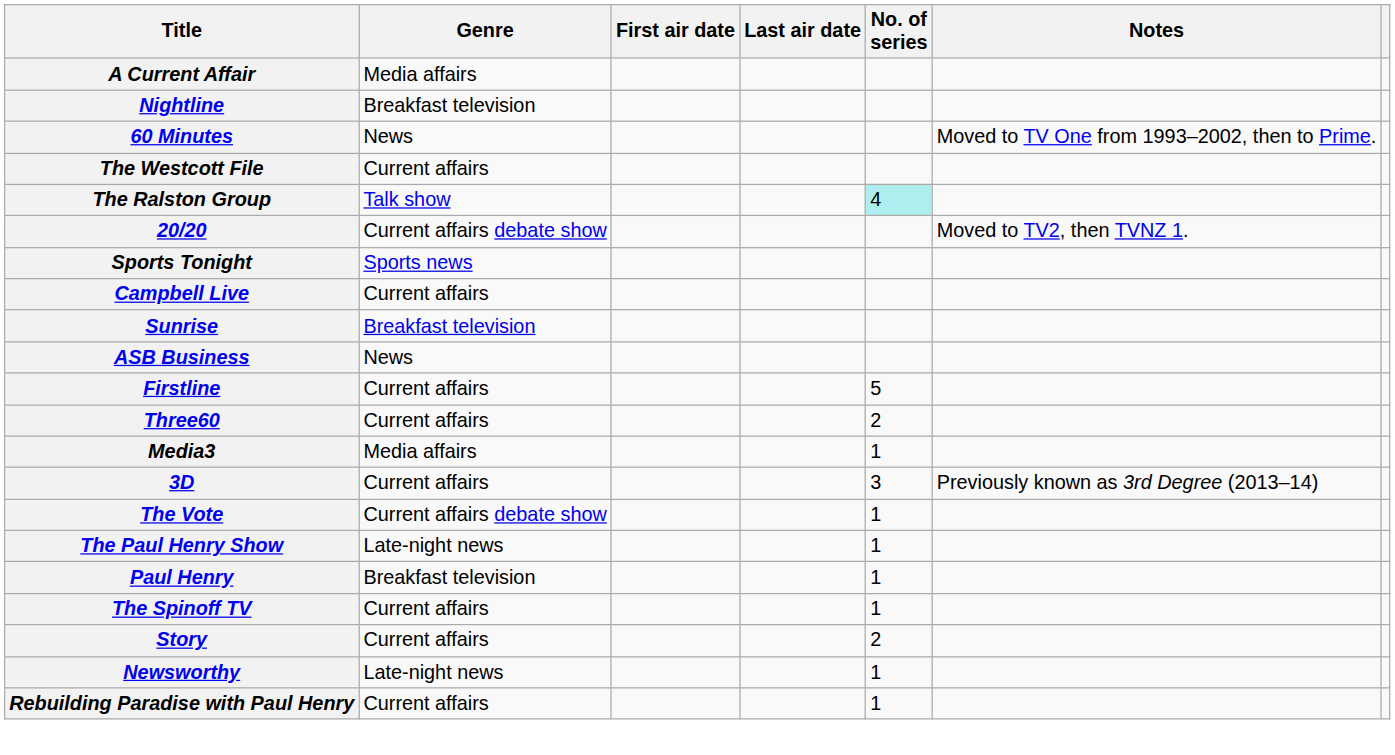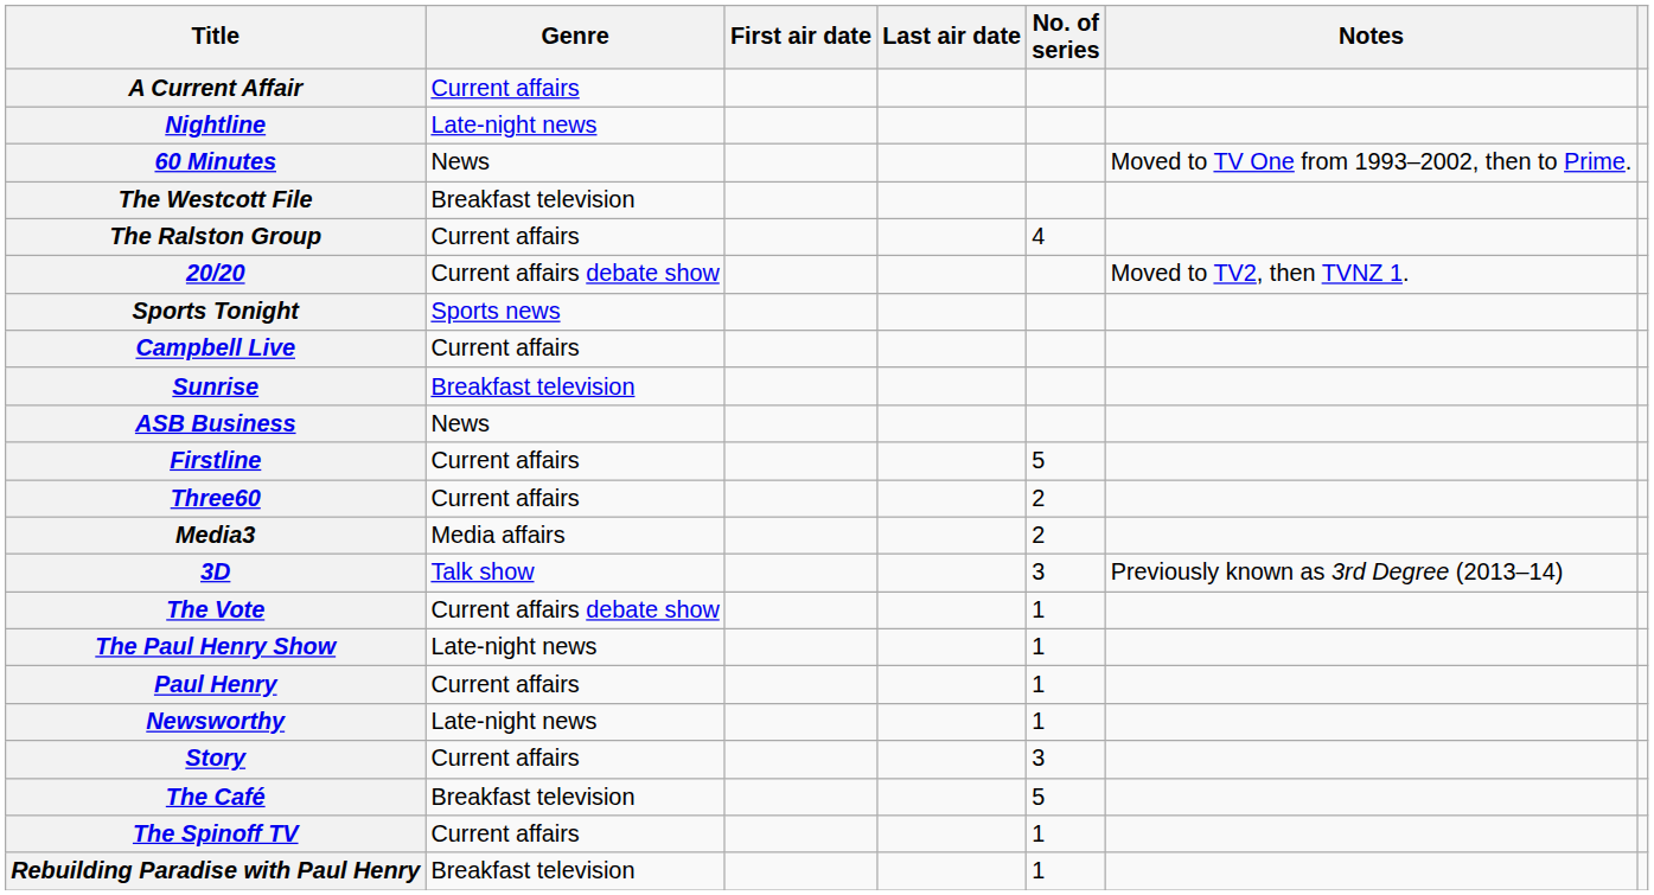 <table class="wikitable plainrowheaders sortable">
 <tr>
 <th scope="col">Title</th>
 <th scope="col">Genre</th>
 <th scope="col">First air date</th>
 <th scope="col">Last air date</th>
 <th scope="col">No. of<br>series</th>
 <th scope="col" class="unsortable">Notes</th>
 <th scope="col" class="unsortable"></th>
 </tr>
 <tr>
 <th scope="row"><em>A Current Affair</em></th>
-<td>Media affairs</td>
+<td><a href='#'>Current affairs</a></td>
 <td></td>
 <td></td>
 <td></td>
 <td></td>
 <td style="text-align:center;"></td>
 </tr>
 <tr>
 <th scope="row"><em><a href='#'>Nightline</a></em></th>
-<td>Breakfast television</td>
+<td><a href='#'>Late-night news</a></td>
 <td></td>
 <td></td>
 <td></td>
 <td></td>
 <td style="text-align:center;"></td>
 </tr>
 <tr>
 <th scope="row"><em><a href='#'>60 Minutes</a></em></th>
 <td>News</td>
 <td><br></td>
 <td><br></td>
 <td></td>
 <td>Moved to <a href='#'>TV One</a> from 1993–2002, then to <a href='#'>Prime</a>.</td>
 <td style="text-align:center;"></td>
 </tr>
 <tr>
 <th scope="row"><em>The Westcott File</em></th>
-<td>Current affairs</td>
+<td>Breakfast television</td>
 <td></td>
 <td></td>
 <td></td>
 <td></td>
 <td style="text-align:center;"></td>
 </tr>
 <tr>
 <th scope="row"><em>The Ralston Group</em></th>
-<td><a href='#'>Talk show</a></td>
+<td>Current affairs</td>
 <td></td>
 <td></td>
-<td style="background: paleturquoise;">4</td>
+<td>4</td>
 <td></td>
 <td style="text-align:center;"></td>
 </tr>
 <tr>
 <th scope="row"><em><a href='#'>20/20</a></em></th>
 <td>Current affairs <a href='#'>debate show</a></td>
 <td></td>
 <td></td>
 <td></td>
 <td>Moved to <a href='#'>TV2</a>, then <a href='#'>TVNZ 1</a>.</td>
 <td style="text-align:center;"></td>
 </tr>
 <tr>
 <th scope="row"><em>Sports Tonight</em></th>
 <td><a href='#'>Sports news</a></td>
 <td></td>
 <td></td>
 <td></td>
 <td></td>
 <td style="text-align:center;"></td>
 </tr>
 <tr>
 <th scope="row"><em><a href='#'>Campbell Live</a></em></th>
 <td>Current affairs</td>
 <td></td>
 <td></td>
 <td></td>
 <td></td>
 <td style="text-align:center;"></td>
 </tr>
 <tr>
 <th scope="row"><em><a href='#'>Sunrise</a></em></th>
 <td><a href='#'>Breakfast television</a></td>
 <td></td>
 <td></td>
 <td></td>
 <td></td>
 <td style="text-align:center;"></td>
 </tr>
 <tr>
 <th scope="row"><em><a href='#'>ASB Business</a></em></th>
 <td>News</td>
 <td></td>
 <td></td>
 <td></td>
 <td></td>
 <td style="text-align:center;"></td>
 </tr>
 <tr>
 <th scope="row"><em><a href='#'>Firstline</a></em></th>
 <td>Current affairs</td>
 <td></td>
 <td></td>
 <td>5</td>
 <td></td>
 <td style="text-align:center;"></td>
 </tr>
 <tr>
 <th scope="row"><em><a href='#'>Three60</a></em></th>
 <td>Current affairs</td>
 <td></td>
 <td></td>
 <td>2</td>
 <td></td>
 <td style="text-align:center;"></td>
 </tr>
 <tr>
 <th scope="row"><em>Media3</em></th>
 <td>Media affairs</td>
 <td></td>
 <td></td>
-<td>1</td>
+<td>2</td>
 <td></td>
 <td style="text-align:center;"></td>
 </tr>
 <tr>
 <th scope="row"><em><a href='#'>3D</a></em></th>
-<td>Current affairs</td>
+<td><a href='#'>Talk show</a></td>
 <td></td>
 <td></td>
 <td>3</td>
 <td>Previously known as <em>3rd Degree</em> (2013–14)</td>
 <td style="text-align:center;"></td>
 </tr>
 <tr>
 <th scope="row"><em><a href='#'>The Vote</a></em></th>
 <td>Current affairs <a href='#'>debate show</a></td>
 <td></td>
 <td></td>
 <td>1</td>
 <td></td>
 <td style="text-align:center;"></td>
 </tr>
 <tr>
 <th scope="row"><em><a href='#'>The Paul Henry Show</a></em></th>
 <td>Late-night news</td>
 <td></td>
 <td></td>
 <td>1</td>
 <td></td>
 <td style="text-align:center;"></td>
 </tr>
 <tr>
 <th scope="row"><em><a href='#'>Paul Henry</a></em></th>
+<td>Current affairs</td>
+<td></td>
+<td></td>
+<td>1</td>
+<td></td>
+<td style="text-align:center;"></td>
+</tr>
+<tr>
+<th scope="row"><em><a href='#'>Newsworthy</a></em></th>
+<td>Late-night news</td>
+<td></td>
+<td></td>
+<td>1</td>
+<td></td>
+<td style="text-align:center;"></td>
+</tr>
+<tr>
+<th scope="row"><em><a href='#'>Story</a></em></th>
+<td>Current affairs</td>
+<td></td>
+<td></td>
+<td>3</td>
+<td></td>
+<td style="text-align:center;"></td>
+</tr>
+<tr>
+<th scope="row"><em><a href='#'>The Café</a></em></th>
 <td>Breakfast television</td>
 <td></td>
 <td></td>
-<td>1</td>
+<td>5</td>
 <td></td>
 <td style="text-align:center;"></td>
 </tr>
 <tr>
 <th scope="row"><em><a href='#'>The Spinoff TV</a></em></th>
 <td>Current affairs</td>
 <td></td>
 <td></td>
 <td>1</td>
 <td></td>
 <td style="text-align:center;"></td>
 </tr>
 <tr>
-<th scope="row"><em><a href='#'>Story</a></em></th>
-<td>Current affairs</td>
-<td></td>
-<td></td>
-<td>2</td>
-<td></td>
-<td style="text-align:center;"></td>
-</tr>
-<tr>
-<th scope="row"><em><a href='#'>Newsworthy</a></em></th>
-<td>Late-night news</td>
-<td></td>
-<td></td>
-<td>1</td>
-<td></td>
-<td style="text-align:center;"></td>
-</tr>
-<tr>
 <th scope="row"><em>Rebuilding Paradise with Paul Henry</em></th>
-<td>Current affairs</td>
+<td>Breakfast television</td>
 <td></td>
 <td></td>
 <td>1</td>
 <td></td>
 <td style="text-align:center;"></td>
 </tr>
 </table>
